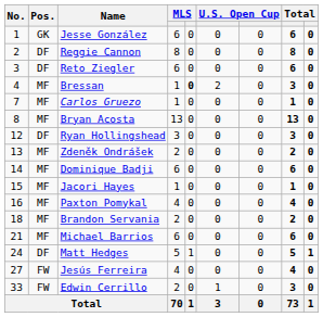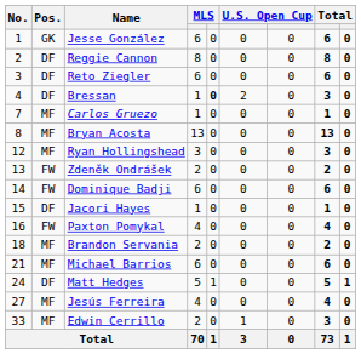 <table class="wikitable sortable" style="text-align: center;">
 <tr>
 <th rowspan="2">No.</th>
 <th rowspan="2">Pos.</th>
 <th rowspan="2">Name</th>
 <th colspan="2"><a href='#'>MLS</a></th>
 <th colspan="2"><a href='#'>U.S. Open Cup</a></th>
 <th colspan="2"><strong>Total</strong></th>
 </tr>
 <tr>
 <th></th>
 <th></th>
 <th></th>
 <th></th>
 <th></th>
 <th></th>
 </tr>
 <tr>
 <td>1</td>
 <td>GK</td>
 <td align=left> <a href='#'>Jesse González</a></td>
 <td>6</td>
 <td>0</td>
 <td>0</td>
 <td>0</td>
 <td><strong>6</strong></td>
 <td><strong>0</strong></td>
 </tr>
 <tr>
 <td>2</td>
 <td>DF</td>
 <td align=left> <a href='#'>Reggie Cannon</a></td>
 <td>8</td>
 <td>0</td>
 <td>0</td>
 <td>0</td>
 <td><strong>8</strong></td>
 <td><strong>0</strong></td>
 </tr>
 <tr>
 <td>3</td>
 <td>DF</td>
 <td align=left> <a href='#'>Reto Ziegler</a></td>
 <td>6</td>
 <td>0</td>
 <td>0</td>
 <td>0</td>
 <td><strong>6</strong></td>
 <td><strong>0</strong></td>
 </tr>
 <tr>
 <td>4</td>
-<td>MF</td>
+<td>DF</td>
 <td align=left> <a href='#'>Bressan</a></td>
 <td>1</td>
 <td><strong>0</strong></td>
 <td>2</td>
 <td>0</td>
 <td><strong>3</strong></td>
 <td><strong>0</strong></td>
 </tr>
 <tr>
 <td>7</td>
 <td>MF</td>
 <td align=left> <a href='#'><em>Carlos Gruezo</em></a></td>
 <td>1</td>
 <td>0</td>
 <td>0</td>
 <td>0</td>
 <td><strong>1</strong></td>
 <td><strong>0</strong></td>
 </tr>
 <tr>
 <td>8</td>
 <td>MF</td>
 <td align=left> <a href='#'>Bryan Acosta</a></td>
 <td>13</td>
 <td>0</td>
 <td>0</td>
 <td>0</td>
 <td><strong>13</strong></td>
 <td><strong>0</strong></td>
 </tr>
 <tr>
 <td>12</td>
-<td>DF</td>
+<td>MF</td>
 <td align=left> <a href='#'>Ryan Hollingshead</a></td>
 <td>3</td>
 <td>0</td>
 <td>0</td>
 <td>0</td>
 <td><strong>3</strong></td>
 <td><strong>0</strong></td>
 </tr>
 <tr>
 <td>13</td>
-<td>MF</td>
+<td>FW</td>
 <td align=left> <a href='#'>Zdeněk Ondrášek</a></td>
 <td>2</td>
 <td>0</td>
 <td>0</td>
 <td>0</td>
 <td><strong>2</strong></td>
 <td><strong>0</strong></td>
 </tr>
 <tr>
 <td>14</td>
-<td>MF</td>
+<td>FW</td>
 <td align=left> <a href='#'>Dominique Badji</a></td>
 <td>6</td>
 <td>0</td>
 <td>0</td>
 <td>0</td>
 <td><strong>6</strong></td>
 <td><strong>0</strong></td>
 </tr>
 <tr>
 <td>15</td>
-<td>MF</td>
+<td>DF</td>
 <td align=left> <a href='#'>Jacori Hayes</a></td>
 <td>1</td>
 <td>0</td>
 <td>0</td>
 <td>0</td>
 <td><strong>1</strong></td>
 <td><strong>0</strong></td>
 </tr>
 <tr>
 <td>16</td>
-<td>MF</td>
+<td>FW</td>
 <td align=left> <a href='#'>Paxton Pomykal</a></td>
 <td>4</td>
 <td>0</td>
 <td>0</td>
 <td>0</td>
 <td><strong>4</strong></td>
 <td><strong>0</strong></td>
 </tr>
 <tr>
 <td>18</td>
 <td>MF</td>
 <td align=left> <a href='#'>Brandon Servania</a></td>
 <td>2</td>
 <td>0</td>
 <td>0</td>
 <td>0</td>
 <td><strong>2</strong></td>
 <td><strong>0</strong></td>
 </tr>
 <tr>
 <td>21</td>
 <td>MF</td>
 <td align=left> <a href='#'>Michael Barrios</a></td>
 <td>6</td>
 <td>0</td>
 <td>0</td>
 <td>0</td>
 <td><strong>6</strong></td>
 <td><strong>0</strong></td>
 </tr>
 <tr>
 <td>24</td>
 <td>DF</td>
 <td align=left> <a href='#'>Matt Hedges</a></td>
 <td>5</td>
 <td>1</td>
 <td>0</td>
 <td>0</td>
 <td><strong>5</strong></td>
 <td><strong>1</strong></td>
 </tr>
 <tr>
 <td>27</td>
-<td>FW</td>
+<td>MF</td>
 <td align=left> <a href='#'>Jesús Ferreira</a></td>
 <td>4</td>
 <td>0</td>
 <td>0</td>
 <td>0</td>
 <td><strong>4</strong></td>
 <td><strong>0</strong></td>
 </tr>
 <tr>
 <td>33</td>
-<td>FW</td>
+<td>MF</td>
 <td align=left> <a href='#'>Edwin Cerrillo</a></td>
 <td>2</td>
 <td>0</td>
 <td>1</td>
 <td>0</td>
 <td><strong>3</strong></td>
 <td><strong>0</strong></td>
 </tr>
 <tr>
 <th colspan=3>Total</th>
 <th>70</th>
 <th>1</th>
 <th>3</th>
 <th>0</th>
 <th>73</th>
 <th>1</th>
 </tr>
 </table>
